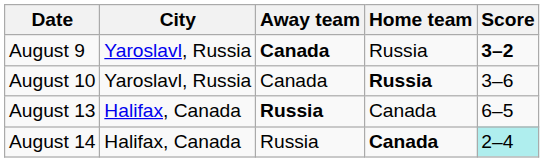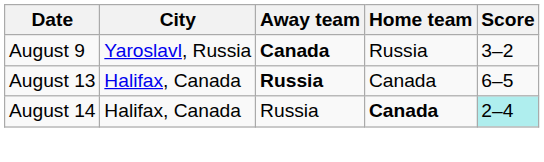 <table class="wikitable">
 <tr>
 <th>Date</th>
 <th>City</th>
 <th>Away team</th>
 <th>Home team</th>
 <th>Score</th>
 </tr>
 <tr>
 <td>August 9</td>
 <td><a href='#'>Yaroslavl</a>, Russia</td>
 <td><strong>Canada</strong></td>
 <td>Russia</td>
-<td><strong>3–2</strong></td>
-</tr>
-<tr>
-<td>August 10</td>
-<td>Yaroslavl, Russia</td>
-<td>Canada</td>
-<td><strong>Russia</strong></td>
-<td>3–6</td>
+<td>3–2</td>
 </tr>
 <tr>
 <td>August 13</td>
 <td><a href='#'>Halifax</a>, Canada</td>
 <td><strong>Russia</strong></td>
 <td>Canada</td>
 <td>6–5</td>
 </tr>
 <tr>
 <td>August 14</td>
 <td>Halifax, Canada</td>
 <td>Russia</td>
 <td><strong>Canada</strong></td>
 <td style="background: paleturquoise;">2–4</td>
 </tr>
 </table>
